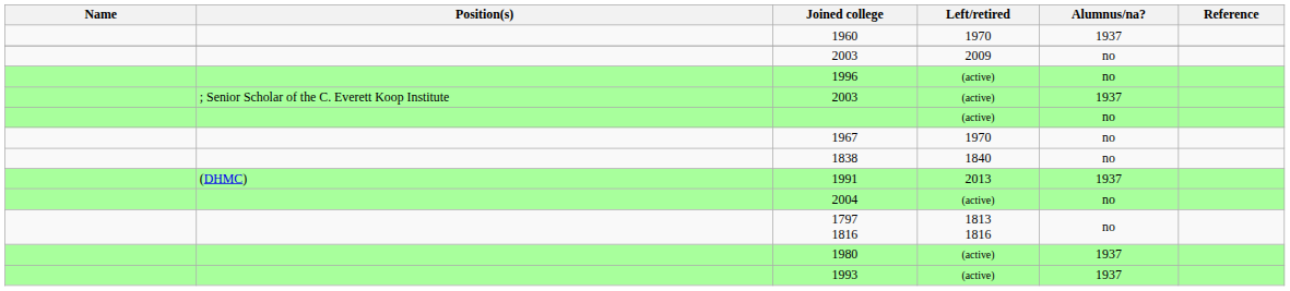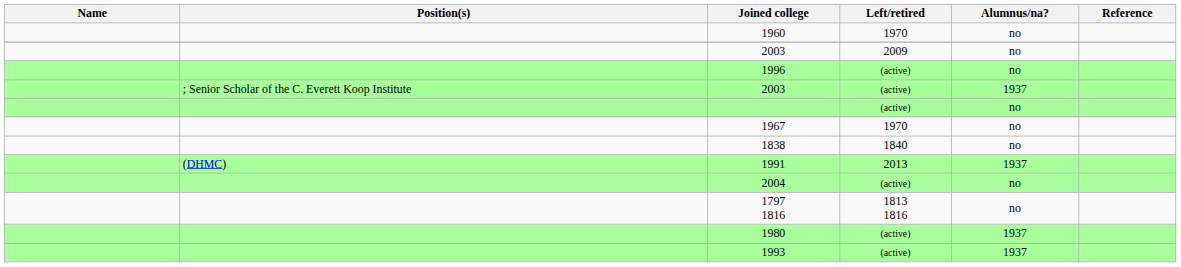 <table class="wikitable sortable" style="width:100%">
 <tr>
 <th width="15%">Name</th>
 <th width="45%">Position(s)</th>
 <th width="*">Joined college</th>
 <th width="*">Left/retired</th>
 <th width="*">Alumnus/na?</th>
 <th width="*" class="unsortable">Reference</th>
 </tr>
 <tr>
 <td></td>
 <td></td>
 <td style="text-align:center">1960</td>
 <td style="text-align:center">1970</td>
-<td style="text-align:center">1937</td>
+<td style="text-align:center">no</td>
 <td style="text-align:center"></td>
 </tr>
 <tr style="background:#A8FF9C">
 </tr>
 <tr>
 <td></td>
 <td></td>
 <td style="text-align:center">2003</td>
 <td style="text-align:center">2009</td>
 <td style="text-align:center">no</td>
 <td style="text-align:center"></td>
 </tr>
 <tr style="background:#A8FF9C">
 <td></td>
 <td></td>
 <td style="text-align:center">1996</td>
 <td style="text-align:center"><small>(active)</small></td>
 <td style="text-align:center">no</td>
 <td style="text-align:center"></td>
 </tr>
 <tr style="background:#A8FF9C">
 <td></td>
 <td>; Senior Scholar of the C. Everett Koop Institute</td>
 <td style="text-align:center">2003</td>
 <td style="text-align:center"><small>(active)</small></td>
 <td style="text-align:center">1937</td>
 <td style="text-align:center"></td>
 </tr>
 <tr style="background:#A8FF9C">
 <td></td>
 <td></td>
 <td style="text-align:center"></td>
 <td style="text-align:center"><small>(active)</small></td>
 <td style="text-align:center">no</td>
 <td style="text-align:center"></td>
 </tr>
 <tr>
 <td></td>
 <td></td>
 <td style="text-align:center">1967</td>
 <td style="text-align:center">1970</td>
 <td style="text-align:center">no</td>
 <td style="text-align:center"></td>
 </tr>
 <tr>
 <td></td>
 <td></td>
 <td style="text-align:center">1838</td>
 <td style="text-align:center">1840</td>
 <td style="text-align:center">no</td>
 <td style="text-align:center"></td>
 </tr>
 <tr style="background:#A8FF9C">
 <td></td>
 <td> (<a href='#'>DHMC</a>)</td>
 <td style="text-align:center">1991</td>
 <td style="text-align:center">2013</td>
 <td style="text-align:center">1937</td>
 <td style="text-align:center"></td>
 </tr>
 <tr style="background:#A8FF9C">
 <td></td>
 <td></td>
 <td style="text-align:center">2004</td>
 <td style="text-align:center"><small>(active)</small></td>
 <td style="text-align:center">no</td>
 <td style="text-align:center"></td>
 </tr>
 <tr>
 <td></td>
 <td></td>
 <td style="text-align:center">1797<br>1816</td>
 <td style="text-align:center">1813<br>1816</td>
 <td style="text-align:center">no</td>
 <td style="text-align:center"></td>
 </tr>
 <tr style="background:#A8FF9C">
 <td></td>
 <td></td>
 <td style="text-align:center">1980</td>
 <td style="text-align:center"><small>(active)</small></td>
 <td style="text-align:center">1937</td>
 <td style="text-align:center"></td>
 </tr>
 <tr style="background:#A8FF9C">
 <td></td>
 <td></td>
 <td style="text-align:center">1993</td>
 <td style="text-align:center"><small>(active)</small></td>
 <td style="text-align:center">1937</td>
 <td style="text-align:center"></td>
 </tr>
 </table>
